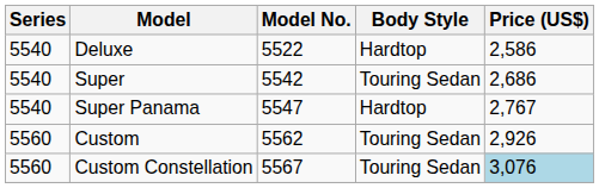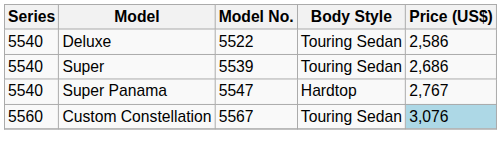 <table class="wikitable">
 <tr>
 <th>Series</th>
 <th>Model</th>
 <th>Model No.</th>
 <th>Body Style</th>
 <th>Price (US$)</th>
 </tr>
 <tr>
 <td>5540</td>
 <td>Deluxe</td>
 <td>5522</td>
-<td>Hardtop</td>
+<td>Touring Sedan</td>
 <td>2,586</td>
 </tr>
 <tr>
 <td>5540</td>
 <td>Super</td>
-<td>5542</td>
+<td>5539</td>
 <td>Touring Sedan</td>
 <td>2,686</td>
 </tr>
 <tr>
 <td>5540</td>
 <td>Super Panama</td>
 <td>5547</td>
 <td>Hardtop</td>
 <td>2,767</td>
 </tr>
 <tr>
 <td>5560</td>
-<td>Custom</td>
-<td>5562</td>
-<td>Touring Sedan</td>
-<td>2,926</td>
-</tr>
-<tr>
-<td>5560</td>
 <td>Custom Constellation</td>
 <td>5567</td>
 <td>Touring Sedan</td>
 <td style="background: lightblue;">3,076</td>
 </tr>
 <tr>
 </tr>
 </table>
